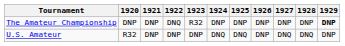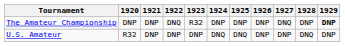 <table class="wikitable" style="font-size:95%;">
 <tr>
 <th>Tournament</th>
 <th>1920</th>
 <th>1921</th>
 <th>1922</th>
 <th>1923</th>
 <th>1924</th>
 <th>1925</th>
 <th>1926</th>
 <th>1927</th>
 <th>1928</th>
 <th>1929</th>
 </tr>
 <tr>
 <td><a href='#'>The Amateur Championship</a></td>
 <td align="center">DNP</td>
 <td align="center">DNP</td>
 <td align="center">DNQ</td>
 <td align="center">R32</td>
 <td align="center">DNP</td>
 <td align="center">DNP</td>
 <td align="center">DNP</td>
-<td align="center">DNP</td>
+<td align="center">DNQ</td>
 <td align="center">DNP</td>
 <td align="center"><strong>DNP</strong></td>
 </tr>
 <tr>
 <td><a href='#'>U.S. Amateur</a></td>
 <td align="center">R32</td>
 <td align="center">DNP</td>
 <td align="center">DNP</td>
 <td align="center">DNP</td>
 <td align="center">DNQ</td>
 <td align="center">DNQ</td>
 <td align="center">DNP</td>
-<td align="center">DNQ</td>
+<td align="center">DNP</td>
 <td align="center">DNQ</td>
 <td align="center">DNP</td>
 </tr>
 </table>
